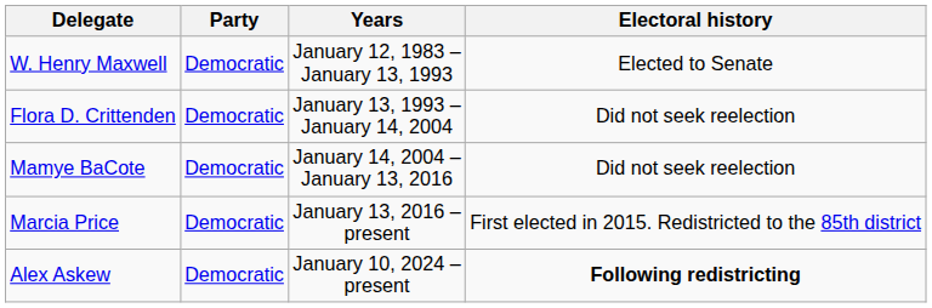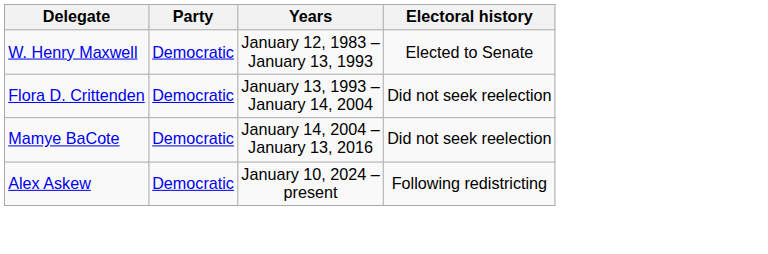 <table class=wikitable style="text-align:center">
 <tr valign=bottom>
 <th>Delegate</th>
 <th>Party</th>
 <th>Years</th>
 <th>Electoral history</th>
 </tr>
 <tr>
 <td align=left><a href='#'>W. Henry Maxwell</a></td>
 <td><a href='#'>Democratic</a></td>
 <td nowrap>January 12, 1983 –<br>January 13, 1993</td>
 <td>Elected to Senate</td>
 </tr>
 <tr>
 <td align=left><a href='#'>Flora D. Crittenden</a></td>
 <td><a href='#'>Democratic</a></td>
 <td nowrap>January 13, 1993 –<br>January 14, 2004</td>
 <td>Did not seek reelection</td>
 </tr>
 <tr>
 <td align=left><a href='#'>Mamye BaCote</a></td>
 <td><a href='#'>Democratic</a></td>
 <td nowrap>January 14, 2004 –<br>January 13, 2016</td>
 <td>Did not seek reelection</td>
 </tr>
 <tr>
-<td align=left><a href='#'>Marcia Price</a></td>
-<td><a href='#'>Democratic</a></td>
-<td nowrap>January 13, 2016 –<br>present</td>
-<td>First elected in 2015. Redistricted to the <a href='#'>85th district</a></td>
-</tr>
-<tr>
 <td align=left><a href='#'>Alex Askew</a></td>
 <td><a href='#'>Democratic</a></td>
 <td nowrap>January 10, 2024 –<br>present</td>
-<td><strong>Following redistricting</strong></td>
+<td>Following redistricting</td>
 </tr>
 </table>
